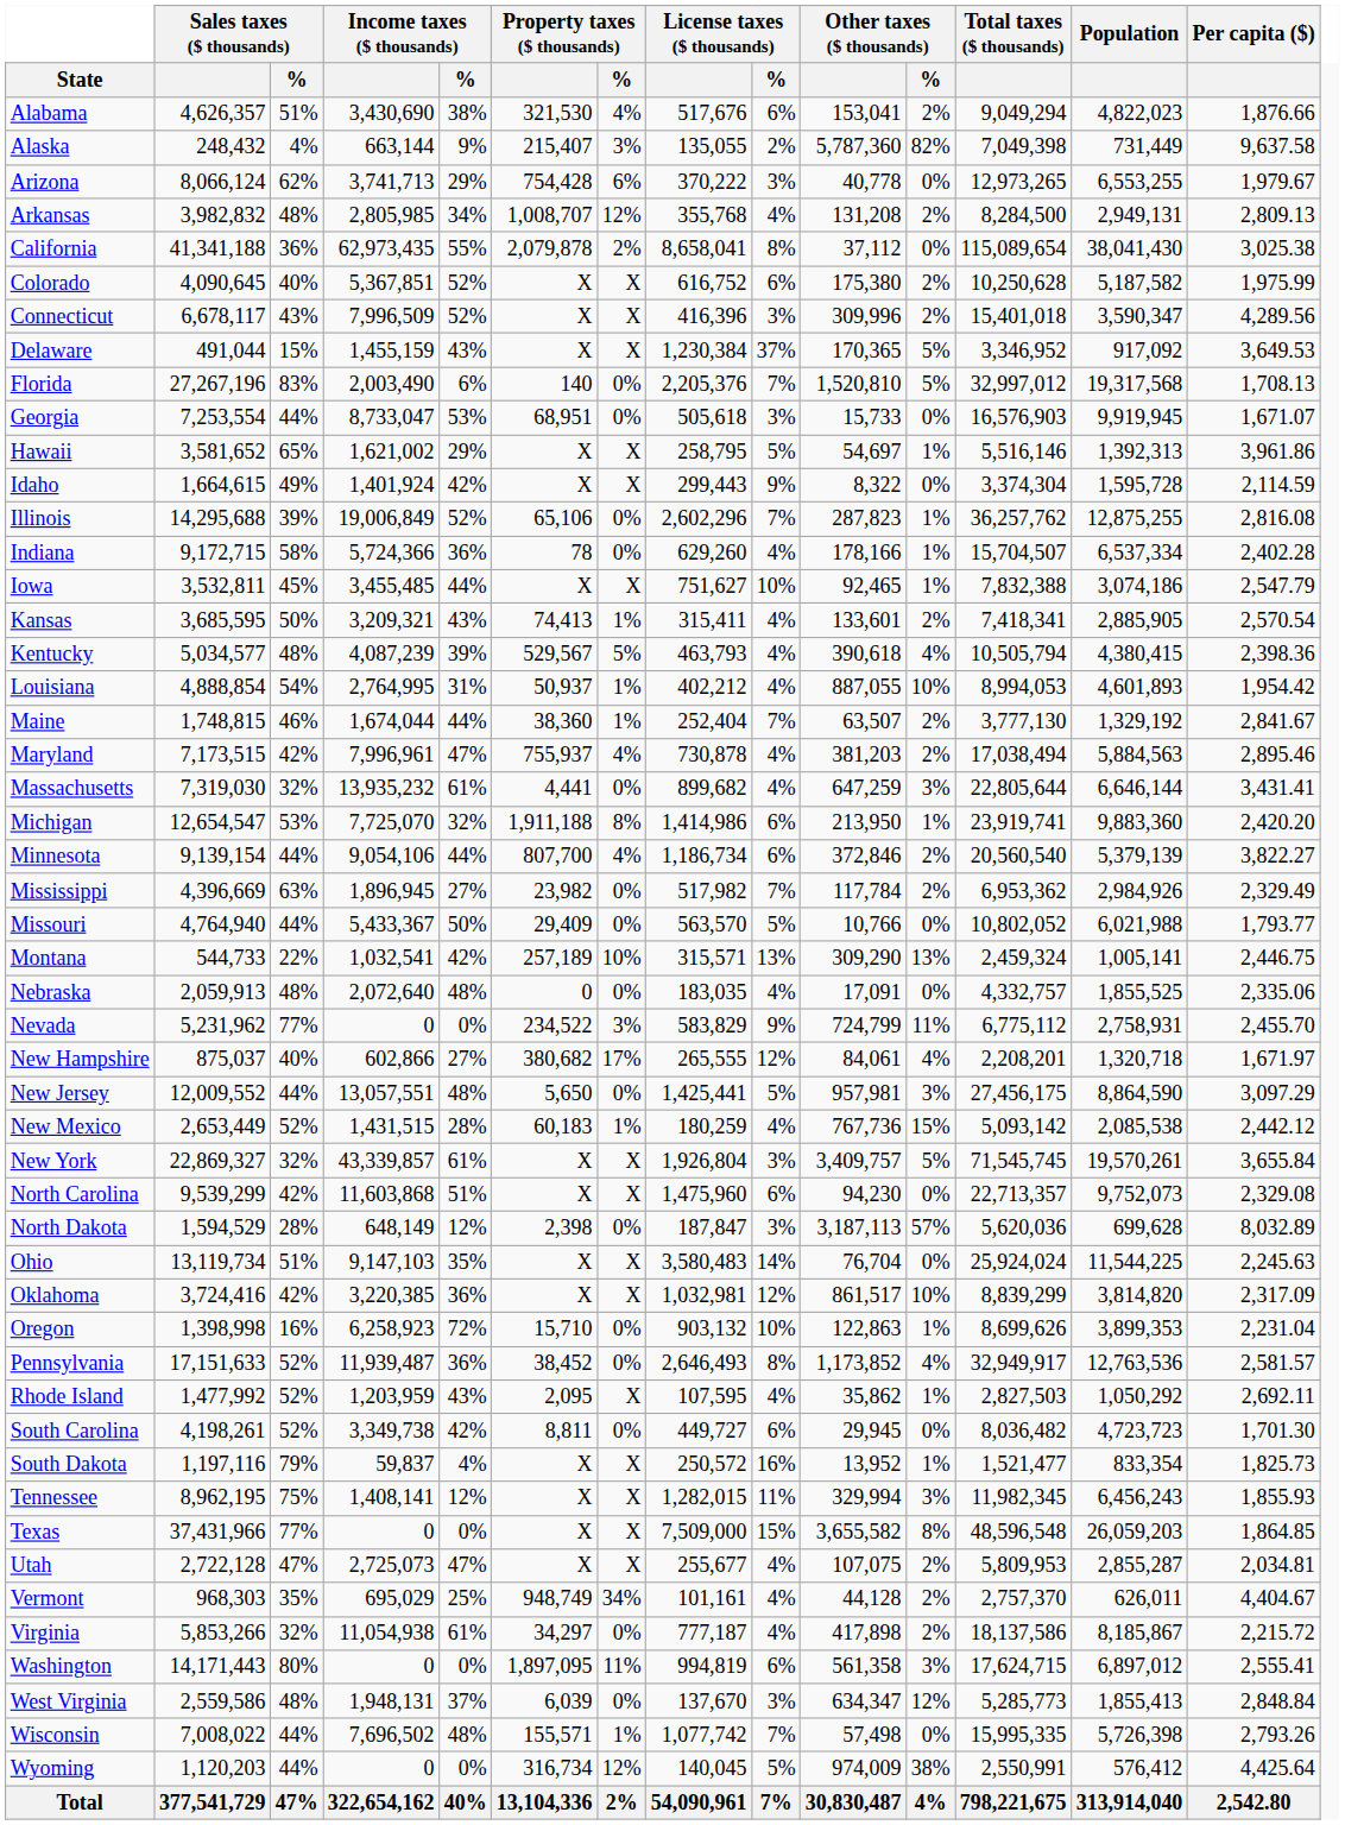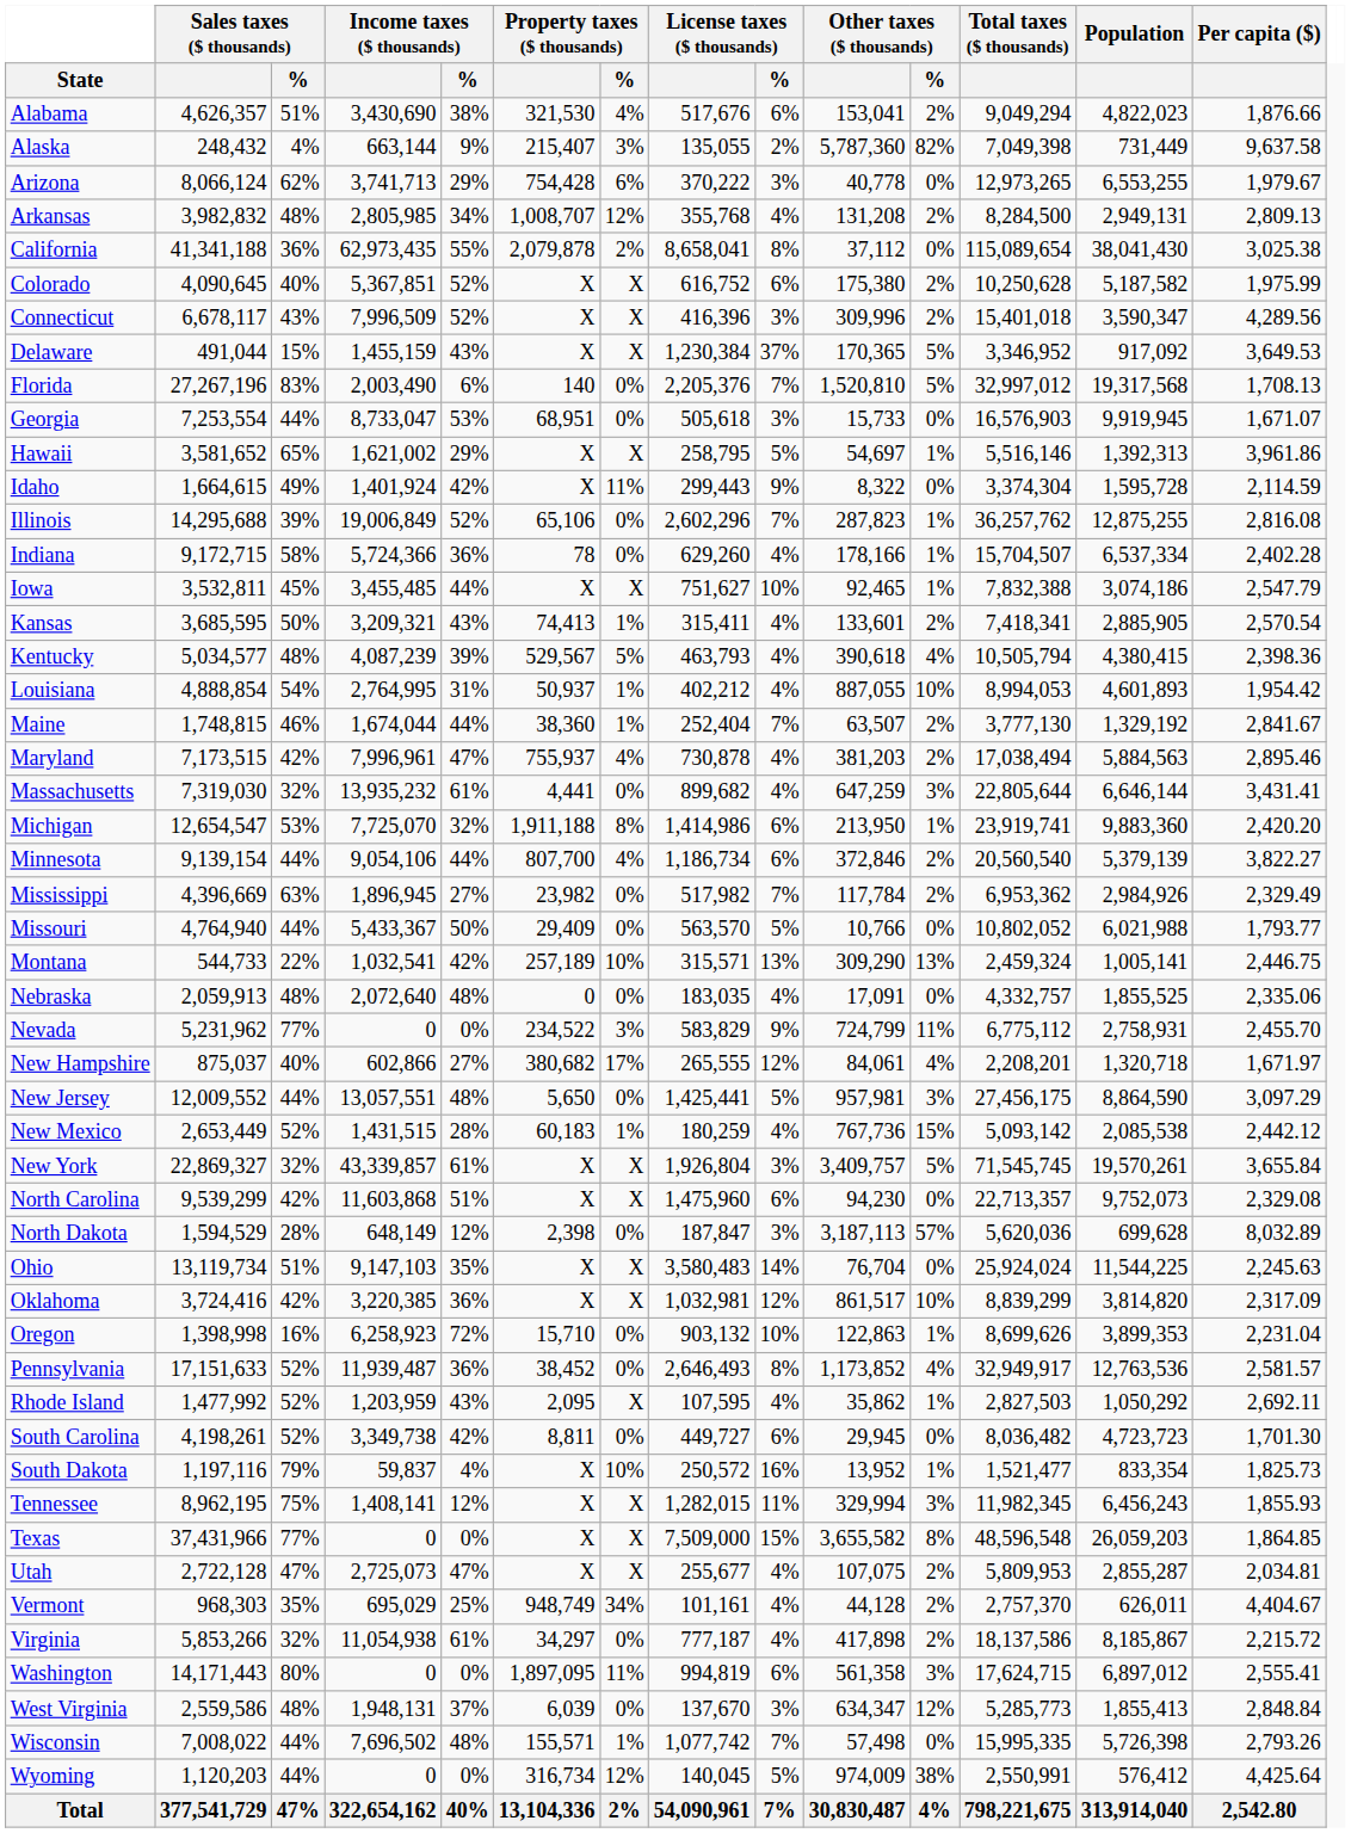 <table class="wikitable sortable" style="border: none;">
 <tr align="right">
 <th style="border:none; background-color:#fff"></th>
 <th colspan="2">Sales taxes<br><small>($ thousands)</small></th>
 <th colspan="2">Income taxes<br><small>($ thousands)</small></th>
 <th colspan="2">Property taxes<br><small>($ thousands)</small></th>
 <th colspan="2">License taxes<br><small>($ thousands)</small></th>
 <th colspan="2">Other taxes<br><small>($ thousands)</small></th>
 <th>Total taxes<br><small>($ thousands)</small></th>
 <th>Population</th>
 <th>Per capita ($)</th>
 <th style="border:none; background-color:#fff"></th>
 <th style="border:none; background-color:#fff"></th>
 </tr>
 <tr>
 <th>State</th>
 <th></th>
 <th>%</th>
 <th></th>
 <th>%</th>
 <th></th>
 <th>%</th>
 <th></th>
 <th>%</th>
 <th></th>
 <th>%</th>
 <th></th>
 <th></th>
 <th></th>
 </tr>
 <tr align="right">
 <td align="left"><a href='#'>Alabama</a></td>
 <td>4,626,357</td>
 <td>51%</td>
 <td>3,430,690</td>
 <td>38%</td>
 <td>321,530</td>
 <td>4%</td>
 <td>517,676</td>
 <td>6%</td>
 <td>153,041</td>
 <td>2%</td>
 <td>9,049,294</td>
 <td>4,822,023</td>
 <td>1,876.66</td>
 </tr>
 <tr align="right">
 <td align="left"><a href='#'>Alaska</a></td>
 <td>248,432</td>
 <td>4%</td>
 <td>663,144</td>
 <td>9%</td>
 <td>215,407</td>
 <td>3%</td>
 <td>135,055</td>
 <td>2%</td>
 <td>5,787,360</td>
 <td>82%</td>
 <td>7,049,398</td>
 <td>731,449</td>
 <td>9,637.58</td>
 </tr>
 <tr align="right">
 <td align="left"><a href='#'>Arizona</a></td>
 <td>8,066,124</td>
 <td>62%</td>
 <td>3,741,713</td>
 <td>29%</td>
 <td>754,428</td>
 <td>6%</td>
 <td>370,222</td>
 <td>3%</td>
 <td>40,778</td>
 <td>0%</td>
 <td>12,973,265</td>
 <td>6,553,255</td>
 <td>1,979.67</td>
 </tr>
 <tr align="right">
 <td align="left"><a href='#'>Arkansas</a></td>
 <td>3,982,832</td>
 <td>48%</td>
 <td>2,805,985</td>
 <td>34%</td>
 <td>1,008,707</td>
 <td>12%</td>
 <td>355,768</td>
 <td>4%</td>
 <td>131,208</td>
 <td>2%</td>
 <td>8,284,500</td>
 <td>2,949,131</td>
 <td>2,809.13</td>
 </tr>
 <tr align="right">
 <td align="left"><a href='#'>California</a></td>
 <td>41,341,188</td>
 <td>36%</td>
 <td>62,973,435</td>
 <td>55%</td>
 <td>2,079,878</td>
 <td>2%</td>
 <td>8,658,041</td>
 <td>8%</td>
 <td>37,112</td>
 <td>0%</td>
 <td>115,089,654</td>
 <td>38,041,430</td>
 <td>3,025.38</td>
 </tr>
 <tr align="right">
 <td align="left"><a href='#'>Colorado</a></td>
 <td>4,090,645</td>
 <td>40%</td>
 <td>5,367,851</td>
 <td>52%</td>
 <td>X</td>
 <td>X</td>
 <td>616,752</td>
 <td>6%</td>
 <td>175,380</td>
 <td>2%</td>
 <td>10,250,628</td>
 <td>5,187,582</td>
 <td>1,975.99</td>
 </tr>
 <tr align="right">
 <td align="left"><a href='#'>Connecticut</a></td>
 <td>6,678,117</td>
 <td>43%</td>
 <td>7,996,509</td>
 <td>52%</td>
 <td>X</td>
 <td>X</td>
 <td>416,396</td>
 <td>3%</td>
 <td>309,996</td>
 <td>2%</td>
 <td>15,401,018</td>
 <td>3,590,347</td>
 <td>4,289.56</td>
 </tr>
 <tr align="right">
 <td align="left"><a href='#'>Delaware</a></td>
 <td>491,044</td>
 <td>15%</td>
 <td>1,455,159</td>
 <td>43%</td>
 <td>X</td>
 <td>X</td>
 <td>1,230,384</td>
 <td>37%</td>
 <td>170,365</td>
 <td>5%</td>
 <td>3,346,952</td>
 <td>917,092</td>
 <td>3,649.53</td>
 </tr>
 <tr align="right">
 <td align="left"><a href='#'>Florida</a></td>
 <td>27,267,196</td>
 <td>83%</td>
 <td>2,003,490</td>
 <td>6%</td>
 <td>140</td>
 <td>0%</td>
 <td>2,205,376</td>
 <td>7%</td>
 <td>1,520,810</td>
 <td>5%</td>
 <td>32,997,012</td>
 <td>19,317,568</td>
 <td>1,708.13</td>
 </tr>
 <tr align="right">
 <td align="left"><a href='#'>Georgia</a></td>
 <td>7,253,554</td>
 <td>44%</td>
 <td>8,733,047</td>
 <td>53%</td>
 <td>68,951</td>
 <td>0%</td>
 <td>505,618</td>
 <td>3%</td>
 <td>15,733</td>
 <td>0%</td>
 <td>16,576,903</td>
 <td>9,919,945</td>
 <td>1,671.07</td>
 </tr>
 <tr align="right">
 <td align="left"><a href='#'>Hawaii</a></td>
 <td>3,581,652</td>
 <td>65%</td>
 <td>1,621,002</td>
 <td>29%</td>
 <td>X</td>
 <td>X</td>
 <td>258,795</td>
 <td>5%</td>
 <td>54,697</td>
 <td>1%</td>
 <td>5,516,146</td>
 <td>1,392,313</td>
 <td>3,961.86</td>
 </tr>
 <tr align="right">
 <td align="left"><a href='#'>Idaho</a></td>
 <td>1,664,615</td>
 <td>49%</td>
 <td>1,401,924</td>
 <td>42%</td>
 <td>X</td>
-<td>X</td>
+<td>11%</td>
 <td>299,443</td>
 <td>9%</td>
 <td>8,322</td>
 <td>0%</td>
 <td>3,374,304</td>
 <td>1,595,728</td>
 <td>2,114.59</td>
 </tr>
 <tr align="right">
 <td align="left"><a href='#'>Illinois</a></td>
 <td>14,295,688</td>
 <td>39%</td>
 <td>19,006,849</td>
 <td>52%</td>
 <td>65,106</td>
 <td>0%</td>
 <td>2,602,296</td>
 <td>7%</td>
 <td>287,823</td>
 <td>1%</td>
 <td>36,257,762</td>
 <td>12,875,255</td>
 <td>2,816.08</td>
 </tr>
 <tr align="right">
 <td align="left"><a href='#'>Indiana</a></td>
 <td>9,172,715</td>
 <td>58%</td>
 <td>5,724,366</td>
 <td>36%</td>
 <td>78</td>
 <td>0%</td>
 <td>629,260</td>
 <td>4%</td>
 <td>178,166</td>
 <td>1%</td>
 <td>15,704,507</td>
 <td>6,537,334</td>
 <td>2,402.28</td>
 </tr>
 <tr align="right">
 <td align="left"><a href='#'>Iowa</a></td>
 <td>3,532,811</td>
 <td>45%</td>
 <td>3,455,485</td>
 <td>44%</td>
 <td>X</td>
 <td>X</td>
 <td>751,627</td>
 <td>10%</td>
 <td>92,465</td>
 <td>1%</td>
 <td>7,832,388</td>
 <td>3,074,186</td>
 <td>2,547.79</td>
 </tr>
 <tr align="right">
 <td align="left"><a href='#'>Kansas</a></td>
 <td>3,685,595</td>
 <td>50%</td>
 <td>3,209,321</td>
 <td>43%</td>
 <td>74,413</td>
 <td>1%</td>
 <td>315,411</td>
 <td>4%</td>
 <td>133,601</td>
 <td>2%</td>
 <td>7,418,341</td>
 <td>2,885,905</td>
 <td>2,570.54</td>
 </tr>
 <tr align="right">
 <td align="left"><a href='#'>Kentucky</a></td>
 <td>5,034,577</td>
 <td>48%</td>
 <td>4,087,239</td>
 <td>39%</td>
 <td>529,567</td>
 <td>5%</td>
 <td>463,793</td>
 <td>4%</td>
 <td>390,618</td>
 <td>4%</td>
 <td>10,505,794</td>
 <td>4,380,415</td>
 <td>2,398.36</td>
 </tr>
 <tr align="right">
 <td align="left"><a href='#'>Louisiana</a></td>
 <td>4,888,854</td>
 <td>54%</td>
 <td>2,764,995</td>
 <td>31%</td>
 <td>50,937</td>
 <td>1%</td>
 <td>402,212</td>
 <td>4%</td>
 <td>887,055</td>
 <td>10%</td>
 <td>8,994,053</td>
 <td>4,601,893</td>
 <td>1,954.42</td>
 </tr>
 <tr align="right">
 <td align="left"><a href='#'>Maine</a></td>
 <td>1,748,815</td>
 <td>46%</td>
 <td>1,674,044</td>
 <td>44%</td>
 <td>38,360</td>
 <td>1%</td>
 <td>252,404</td>
 <td>7%</td>
 <td>63,507</td>
 <td>2%</td>
 <td>3,777,130</td>
 <td>1,329,192</td>
 <td>2,841.67</td>
 </tr>
 <tr align="right">
 <td align="left"><a href='#'>Maryland</a></td>
 <td>7,173,515</td>
 <td>42%</td>
 <td>7,996,961</td>
 <td>47%</td>
 <td>755,937</td>
 <td>4%</td>
 <td>730,878</td>
 <td>4%</td>
 <td>381,203</td>
 <td>2%</td>
 <td>17,038,494</td>
 <td>5,884,563</td>
 <td>2,895.46</td>
 </tr>
 <tr align="right">
 <td align="left"><a href='#'>Massachusetts</a></td>
 <td>7,319,030</td>
 <td>32%</td>
 <td>13,935,232</td>
 <td>61%</td>
 <td>4,441</td>
 <td>0%</td>
 <td>899,682</td>
 <td>4%</td>
 <td>647,259</td>
 <td>3%</td>
 <td>22,805,644</td>
 <td>6,646,144</td>
 <td>3,431.41</td>
 </tr>
 <tr align="right">
 <td align="left"><a href='#'>Michigan</a></td>
 <td>12,654,547</td>
 <td>53%</td>
 <td>7,725,070</td>
 <td>32%</td>
 <td>1,911,188</td>
 <td>8%</td>
 <td>1,414,986</td>
 <td>6%</td>
 <td>213,950</td>
 <td>1%</td>
 <td>23,919,741</td>
 <td>9,883,360</td>
 <td>2,420.20</td>
 </tr>
 <tr align="right">
 <td align="left"><a href='#'>Minnesota</a></td>
 <td>9,139,154</td>
 <td>44%</td>
 <td>9,054,106</td>
 <td>44%</td>
 <td>807,700</td>
 <td>4%</td>
 <td>1,186,734</td>
 <td>6%</td>
 <td>372,846</td>
 <td>2%</td>
 <td>20,560,540</td>
 <td>5,379,139</td>
 <td>3,822.27</td>
 </tr>
 <tr align="right">
 <td align="left"><a href='#'>Mississippi</a></td>
 <td>4,396,669</td>
 <td>63%</td>
 <td>1,896,945</td>
 <td>27%</td>
 <td>23,982</td>
 <td>0%</td>
 <td>517,982</td>
 <td>7%</td>
 <td>117,784</td>
 <td>2%</td>
 <td>6,953,362</td>
 <td>2,984,926</td>
 <td>2,329.49</td>
 </tr>
 <tr align="right">
 <td align="left"><a href='#'>Missouri</a></td>
 <td>4,764,940</td>
 <td>44%</td>
 <td>5,433,367</td>
 <td>50%</td>
 <td>29,409</td>
 <td>0%</td>
 <td>563,570</td>
 <td>5%</td>
 <td>10,766</td>
 <td>0%</td>
 <td>10,802,052</td>
 <td>6,021,988</td>
 <td>1,793.77</td>
 </tr>
 <tr align="right">
 <td align="left"><a href='#'>Montana</a></td>
 <td>544,733</td>
 <td>22%</td>
 <td>1,032,541</td>
 <td>42%</td>
 <td>257,189</td>
 <td>10%</td>
 <td>315,571</td>
 <td>13%</td>
 <td>309,290</td>
 <td>13%</td>
 <td>2,459,324</td>
 <td>1,005,141</td>
 <td>2,446.75</td>
 </tr>
 <tr align="right">
 <td align="left"><a href='#'>Nebraska</a></td>
 <td>2,059,913</td>
 <td>48%</td>
 <td>2,072,640</td>
 <td>48%</td>
 <td>0</td>
 <td>0%</td>
 <td>183,035</td>
 <td>4%</td>
 <td>17,091</td>
 <td>0%</td>
 <td>4,332,757</td>
 <td>1,855,525</td>
 <td>2,335.06</td>
 </tr>
 <tr align="right">
 <td align="left"><a href='#'>Nevada</a></td>
 <td>5,231,962</td>
 <td>77%</td>
 <td>0</td>
 <td>0%</td>
 <td>234,522</td>
 <td>3%</td>
 <td>583,829</td>
 <td>9%</td>
 <td>724,799</td>
 <td>11%</td>
 <td>6,775,112</td>
 <td>2,758,931</td>
 <td>2,455.70</td>
 </tr>
 <tr align="right">
 <td align="left"><a href='#'>New Hampshire</a></td>
 <td>875,037</td>
 <td>40%</td>
 <td>602,866</td>
 <td>27%</td>
 <td>380,682</td>
 <td>17%</td>
 <td>265,555</td>
 <td>12%</td>
 <td>84,061</td>
 <td>4%</td>
 <td>2,208,201</td>
 <td>1,320,718</td>
 <td>1,671.97</td>
 </tr>
 <tr align="right">
 <td align="left"><a href='#'>New Jersey</a></td>
 <td>12,009,552</td>
 <td>44%</td>
 <td>13,057,551</td>
 <td>48%</td>
 <td>5,650</td>
 <td>0%</td>
 <td>1,425,441</td>
 <td>5%</td>
 <td>957,981</td>
 <td>3%</td>
 <td>27,456,175</td>
 <td>8,864,590</td>
 <td>3,097.29</td>
 </tr>
 <tr align="right">
 <td align="left"><a href='#'>New Mexico</a></td>
 <td>2,653,449</td>
 <td>52%</td>
 <td>1,431,515</td>
 <td>28%</td>
 <td>60,183</td>
 <td>1%</td>
 <td>180,259</td>
 <td>4%</td>
 <td>767,736</td>
 <td>15%</td>
 <td>5,093,142</td>
 <td>2,085,538</td>
 <td>2,442.12</td>
 </tr>
 <tr align="right">
 <td align="left"><a href='#'>New York</a></td>
 <td>22,869,327</td>
 <td>32%</td>
 <td>43,339,857</td>
 <td>61%</td>
 <td>X</td>
 <td>X</td>
 <td>1,926,804</td>
 <td>3%</td>
 <td>3,409,757</td>
 <td>5%</td>
 <td>71,545,745</td>
 <td>19,570,261</td>
 <td>3,655.84</td>
 </tr>
 <tr align="right">
 <td align="left"><a href='#'>North Carolina</a></td>
 <td>9,539,299</td>
 <td>42%</td>
 <td>11,603,868</td>
 <td>51%</td>
 <td>X</td>
 <td>X</td>
 <td>1,475,960</td>
 <td>6%</td>
 <td>94,230</td>
 <td>0%</td>
 <td>22,713,357</td>
 <td>9,752,073</td>
 <td>2,329.08</td>
 </tr>
 <tr align="right">
 <td align="left"><a href='#'>North Dakota</a></td>
 <td>1,594,529</td>
 <td>28%</td>
 <td>648,149</td>
 <td>12%</td>
 <td>2,398</td>
 <td>0%</td>
 <td>187,847</td>
 <td>3%</td>
 <td>3,187,113</td>
 <td>57%</td>
 <td>5,620,036</td>
 <td>699,628</td>
 <td>8,032.89</td>
 </tr>
 <tr align="right">
 <td align="left"><a href='#'>Ohio</a></td>
 <td>13,119,734</td>
 <td>51%</td>
 <td>9,147,103</td>
 <td>35%</td>
 <td>X</td>
 <td>X</td>
 <td>3,580,483</td>
 <td>14%</td>
 <td>76,704</td>
 <td>0%</td>
 <td>25,924,024</td>
 <td>11,544,225</td>
 <td>2,245.63</td>
 </tr>
 <tr align="right">
 <td align="left"><a href='#'>Oklahoma</a></td>
 <td>3,724,416</td>
 <td>42%</td>
 <td>3,220,385</td>
 <td>36%</td>
 <td>X</td>
 <td>X</td>
 <td>1,032,981</td>
 <td>12%</td>
 <td>861,517</td>
 <td>10%</td>
 <td>8,839,299</td>
 <td>3,814,820</td>
 <td>2,317.09</td>
 </tr>
 <tr align="right">
 <td align="left"><a href='#'>Oregon</a></td>
 <td>1,398,998</td>
 <td>16%</td>
 <td>6,258,923</td>
 <td>72%</td>
 <td>15,710</td>
 <td>0%</td>
 <td>903,132</td>
 <td>10%</td>
 <td>122,863</td>
 <td>1%</td>
 <td>8,699,626</td>
 <td>3,899,353</td>
 <td>2,231.04</td>
 </tr>
 <tr align="right">
 <td align="left"><a href='#'>Pennsylvania</a></td>
 <td>17,151,633</td>
 <td>52%</td>
 <td>11,939,487</td>
 <td>36%</td>
 <td>38,452</td>
 <td>0%</td>
 <td>2,646,493</td>
 <td>8%</td>
 <td>1,173,852</td>
 <td>4%</td>
 <td>32,949,917</td>
 <td>12,763,536</td>
 <td>2,581.57</td>
 </tr>
 <tr align="right">
 <td align="left"><a href='#'>Rhode Island</a></td>
 <td>1,477,992</td>
 <td>52%</td>
 <td>1,203,959</td>
 <td>43%</td>
 <td>2,095</td>
 <td>X</td>
 <td>107,595</td>
 <td>4%</td>
 <td>35,862</td>
 <td>1%</td>
 <td>2,827,503</td>
 <td>1,050,292</td>
 <td>2,692.11</td>
 </tr>
 <tr align="right">
 <td align="left"><a href='#'>South Carolina</a></td>
 <td>4,198,261</td>
 <td>52%</td>
 <td>3,349,738</td>
 <td>42%</td>
 <td>8,811</td>
 <td>0%</td>
 <td>449,727</td>
 <td>6%</td>
 <td>29,945</td>
 <td>0%</td>
 <td>8,036,482</td>
 <td>4,723,723</td>
 <td>1,701.30</td>
 </tr>
 <tr align="right">
 <td align="left"><a href='#'>South Dakota</a></td>
 <td>1,197,116</td>
 <td>79%</td>
 <td>59,837</td>
 <td>4%</td>
 <td>X</td>
-<td>X</td>
+<td>10%</td>
 <td>250,572</td>
 <td>16%</td>
 <td>13,952</td>
 <td>1%</td>
 <td>1,521,477</td>
 <td>833,354</td>
 <td>1,825.73</td>
 </tr>
 <tr align="right">
 <td align="left"><a href='#'>Tennessee</a></td>
 <td>8,962,195</td>
 <td>75%</td>
 <td>1,408,141</td>
 <td>12%</td>
 <td>X</td>
 <td>X</td>
 <td>1,282,015</td>
 <td>11%</td>
 <td>329,994</td>
 <td>3%</td>
 <td>11,982,345</td>
 <td>6,456,243</td>
 <td>1,855.93</td>
 </tr>
 <tr align="right">
 <td align="left"><a href='#'>Texas</a></td>
 <td>37,431,966</td>
 <td>77%</td>
 <td>0</td>
 <td>0%</td>
 <td>X</td>
 <td>X</td>
 <td>7,509,000</td>
 <td>15%</td>
 <td>3,655,582</td>
 <td>8%</td>
 <td>48,596,548</td>
 <td>26,059,203</td>
 <td>1,864.85</td>
 </tr>
 <tr align="right">
 <td align="left"><a href='#'>Utah</a></td>
 <td>2,722,128</td>
 <td>47%</td>
 <td>2,725,073</td>
 <td>47%</td>
 <td>X</td>
 <td>X</td>
 <td>255,677</td>
 <td>4%</td>
 <td>107,075</td>
 <td>2%</td>
 <td>5,809,953</td>
 <td>2,855,287</td>
 <td>2,034.81</td>
 </tr>
 <tr align="right">
 <td align="left"><a href='#'>Vermont</a></td>
 <td>968,303</td>
 <td>35%</td>
 <td>695,029</td>
 <td>25%</td>
 <td>948,749</td>
 <td>34%</td>
 <td>101,161</td>
 <td>4%</td>
 <td>44,128</td>
 <td>2%</td>
 <td>2,757,370</td>
 <td>626,011</td>
 <td>4,404.67</td>
 </tr>
 <tr align="right">
 <td align="left"><a href='#'>Virginia</a></td>
 <td>5,853,266</td>
 <td>32%</td>
 <td>11,054,938</td>
 <td>61%</td>
 <td>34,297</td>
 <td>0%</td>
 <td>777,187</td>
 <td>4%</td>
 <td>417,898</td>
 <td>2%</td>
 <td>18,137,586</td>
 <td>8,185,867</td>
 <td>2,215.72</td>
 </tr>
 <tr align="right">
 <td align="left"><a href='#'>Washington</a></td>
 <td>14,171,443</td>
 <td>80%</td>
 <td>0</td>
 <td>0%</td>
 <td>1,897,095</td>
 <td>11%</td>
 <td>994,819</td>
 <td>6%</td>
 <td>561,358</td>
 <td>3%</td>
 <td>17,624,715</td>
 <td>6,897,012</td>
 <td>2,555.41</td>
 </tr>
 <tr align="right">
 <td align="left"><a href='#'>West Virginia</a></td>
 <td>2,559,586</td>
 <td>48%</td>
 <td>1,948,131</td>
 <td>37%</td>
 <td>6,039</td>
 <td>0%</td>
 <td>137,670</td>
 <td>3%</td>
 <td>634,347</td>
 <td>12%</td>
 <td>5,285,773</td>
 <td>1,855,413</td>
 <td>2,848.84</td>
 </tr>
 <tr align="right">
 <td align="left"><a href='#'>Wisconsin</a></td>
 <td>7,008,022</td>
 <td>44%</td>
 <td>7,696,502</td>
 <td>48%</td>
 <td>155,571</td>
 <td>1%</td>
 <td>1,077,742</td>
 <td>7%</td>
 <td>57,498</td>
 <td>0%</td>
 <td>15,995,335</td>
 <td>5,726,398</td>
 <td>2,793.26</td>
 </tr>
 <tr align="right">
 <td align="left"><a href='#'>Wyoming</a></td>
 <td>1,120,203</td>
 <td>44%</td>
 <td>0</td>
 <td>0%</td>
 <td>316,734</td>
 <td>12%</td>
 <td>140,045</td>
 <td>5%</td>
 <td>974,009</td>
 <td>38%</td>
 <td>2,550,991</td>
 <td>576,412</td>
 <td>4,425.64</td>
 </tr>
 <tr align="right">
 <th align="left">Total</th>
 <th>377,541,729</th>
 <th>47%</th>
 <th>322,654,162</th>
 <th>40%</th>
 <th>13,104,336</th>
 <th>2%</th>
 <th>54,090,961</th>
 <th>7%</th>
 <th>30,830,487</th>
 <th>4%</th>
 <th>798,221,675</th>
 <th>313,914,040</th>
 <th>2,542.80</th>
 </tr>
 </table>
